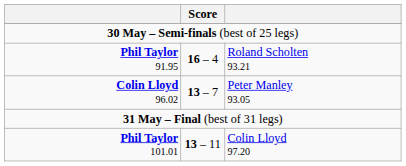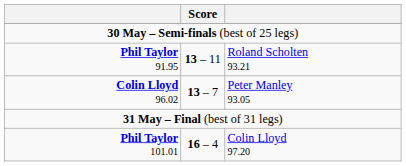 <table class=wikitable style="text-align:center">
 <tr>
 <th width=225></th>
 <th width=50>Score</th>
 <th width=225></th>
 </tr>
 <tr align=center>
 </tr>
 <tr align=center>
 <td colspan="3"><strong>30 May – Semi-finals</strong> (best of 25 legs)</td>
 </tr>
 <tr align=left>
 <td align=right><strong><a href='#'>Phil Taylor</a></strong> <br> <small><span>91.95</span></small></td>
-<td align=center><strong>16</strong> – 4</td>
+<td align=center><strong>13</strong> – 11</td>
 <td> <a href='#'>Roland Scholten</a><br> <small><span>93.21</span></small></td>
 </tr>
 <tr align=left>
 <td align=right><strong><a href='#'>Colin Lloyd</a></strong> <br> <small><span>96.02</span></small></td>
 <td align=center><strong>13</strong> – 7</td>
 <td> <a href='#'>Peter Manley</a><br> <small><span>93.05</span></small></td>
 </tr>
 <tr align=center>
 <td colspan="3"><strong>31 May – Final</strong> (best of 31 legs)</td>
 </tr>
 <tr align=left>
 <td align=right><strong><a href='#'>Phil Taylor</a></strong> <br> <small><span>101.01</span></small></td>
-<td align=center><strong>13</strong> – 11</td>
+<td align=center><strong>16</strong> – 4</td>
 <td> <a href='#'>Colin Lloyd</a><br> <small><span>97.20</span></small></td>
 </tr>
 </table>
